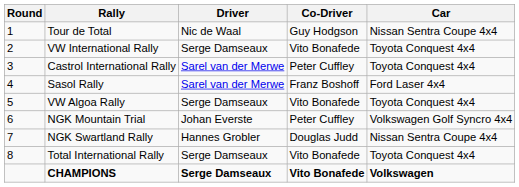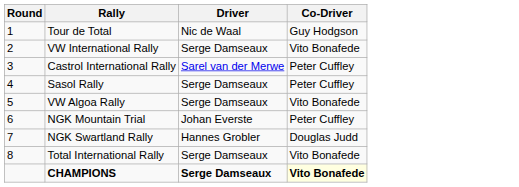 <table class="wikitable">
 <tr>
 <th>Round</th>
 <th>Rally</th>
 <th>Driver</th>
 <th>Co-Driver</th>
-<th>Car</th>
 </tr>
 <tr>
 <td>1</td>
 <td>Tour de Total</td>
 <td>Nic de Waal</td>
 <td>Guy Hodgson</td>
-<td>Nissan Sentra Coupe 4x4</td>
 </tr>
 <tr>
 <td>2</td>
 <td>VW International Rally</td>
 <td>Serge Damseaux</td>
 <td>Vito Bonafede</td>
-<td>Toyota Conquest 4x4</td>
 </tr>
 <tr>
 <td>3</td>
 <td>Castrol International Rally</td>
 <td><a href='#'>Sarel van der Merwe</a></td>
 <td>Peter Cuffley</td>
-<td>Toyota Conquest 4x4</td>
 </tr>
 <tr>
 <td>4</td>
 <td>Sasol Rally</td>
-<td><a href='#'>Sarel van der Merwe</a></td>
-<td>Franz Boshoff</td>
-<td>Ford Laser 4x4</td>
+<td>Serge Damseaux</td>
+<td>Peter Cuffley</td>
 </tr>
 <tr>
 <td>5</td>
 <td>VW Algoa Rally</td>
 <td>Serge Damseaux</td>
 <td>Vito Bonafede</td>
-<td>Toyota Conquest 4x4</td>
 </tr>
 <tr>
 <td>6</td>
 <td>NGK Mountain Trial</td>
 <td>Johan Everste</td>
 <td>Peter Cuffley</td>
-<td>Volkswagen Golf Syncro 4x4</td>
 </tr>
 <tr>
 <td>7</td>
 <td>NGK Swartland Rally</td>
 <td>Hannes Grobler</td>
 <td>Douglas Judd</td>
-<td>Nissan Sentra Coupe 4x4</td>
 </tr>
 <tr>
 <td>8</td>
 <td>Total International Rally</td>
 <td>Serge Damseaux</td>
 <td>Vito Bonafede</td>
-<td>Toyota Conquest 4x4</td>
 </tr>
 <tr>
 <td></td>
 <td><strong>CHAMPIONS</strong></td>
 <td><strong>Serge Damseaux</strong></td>
-<td><strong>Vito Bonafede</strong></td>
-<td><strong>Volkswagen</strong></td>
+<td style="background: lightyellow;"><strong>Vito Bonafede</strong></td>
 </tr>
 </table>
